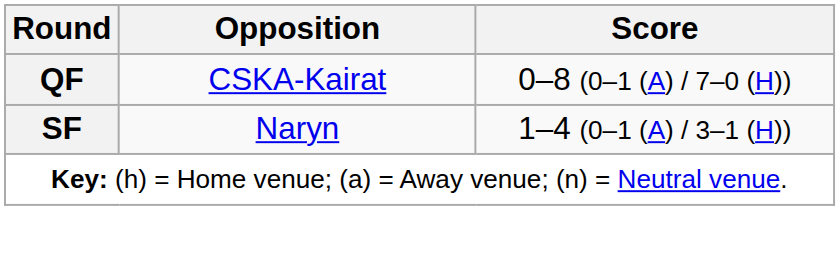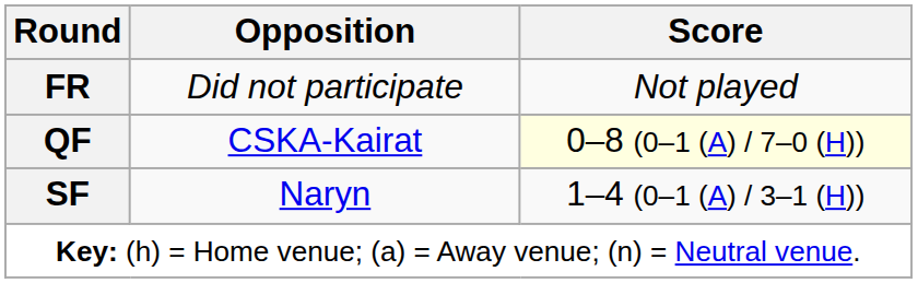 <table class="wikitable plainrowheaders" style="text-align:center;margin:0">
 <tr>
 <th scope="col" style="width:35px">Round</th>
 <th scope="col" style="width:175px">Opposition</th>
 <th scope="col" style="width:175px">Score</th>
 </tr>
 <tr>
+<th scope=row style="text-align:center">FR</th>
+<td><em>Did not participate</em></td>
+<td><em>Not played</em></td>
+</tr>
+<tr>
 <th scope=row style="text-align:center">QF</th>
 <td><a href='#'>CSKA-Kairat</a></td>
-<td>0–8 <small>(0–1 (<a href='#'>A</a>) / 7–0  (<a href='#'>H</a>))</small></td>
+<td style="background: lightyellow;">0–8 <small>(0–1 (<a href='#'>A</a>) / 7–0  (<a href='#'>H</a>))</small></td>
 </tr>
 <tr>
 <th scope=row style="text-align:center">SF</th>
 <td><a href='#'>Naryn</a></td>
 <td>1–4 <small>(0–1 (<a href='#'>A</a>) / 3–1  (<a href='#'>H</a>))</small></td>
 </tr>
 <tr>
 <td colspan="3" style="background-color:white"><small><strong>Key:</strong> (h) = Home venue; (a) = Away venue; (n) = <a href='#'>Neutral venue</a>.</small></td>
 </tr>
 </table>
